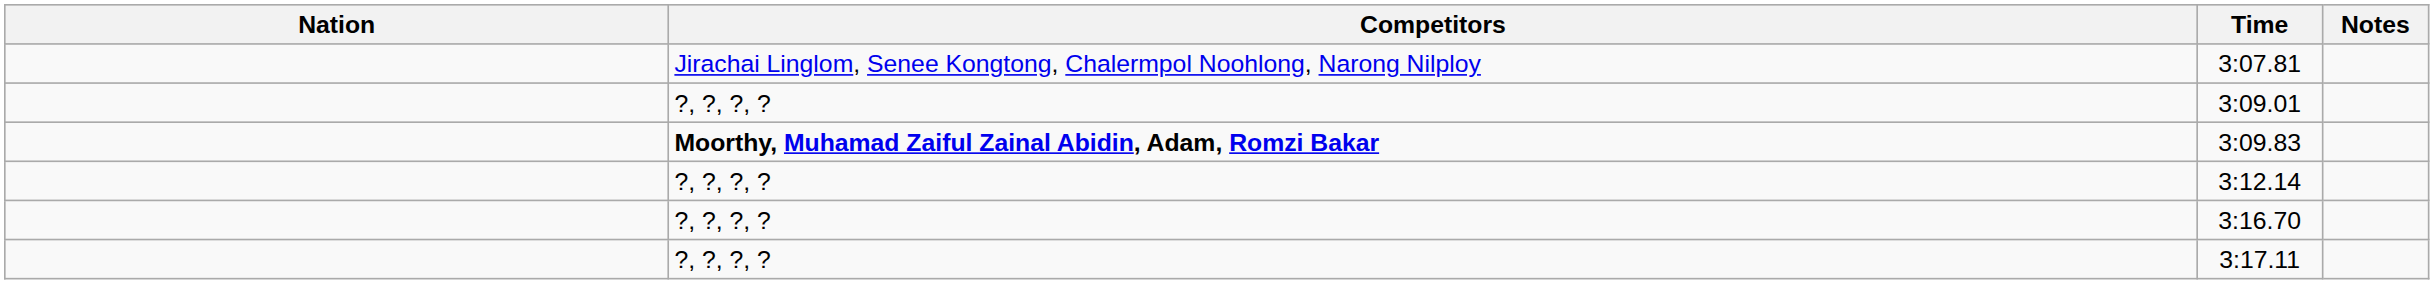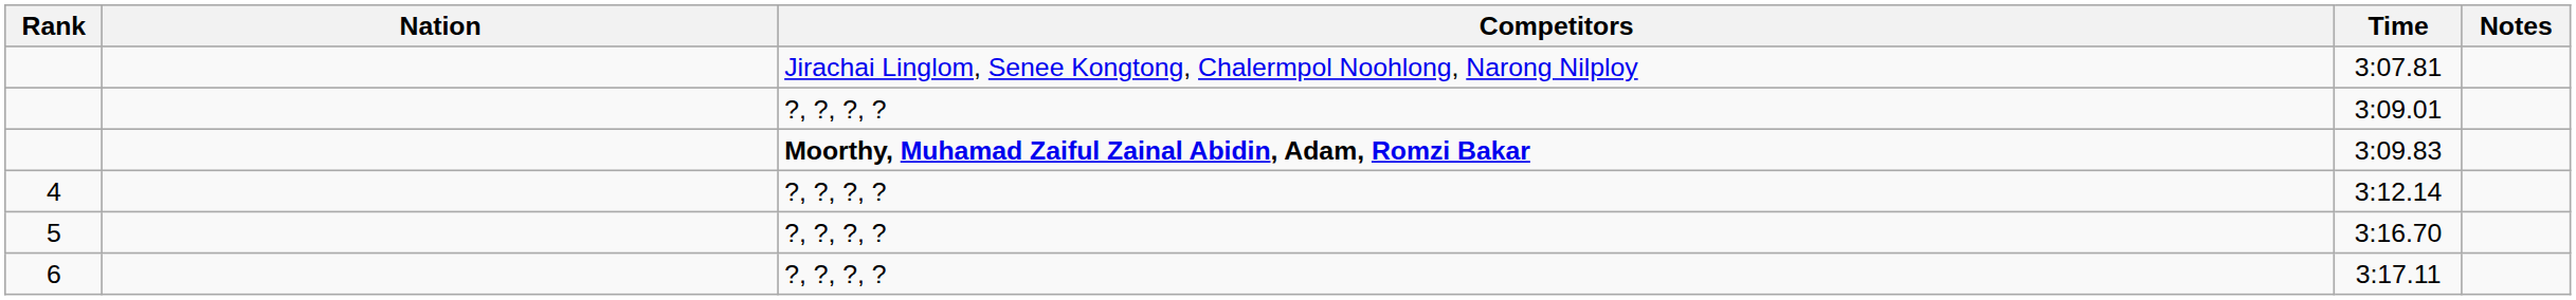 <table class="wikitable sortable"  style="width:75%; text-align:center; font-size:95%;">
 <tr>
+<th width=15>Rank</th>
 <th width=300>Nation</th>
 <th width=700>Competitors</th>
 <th width=15>Time</th>
 <th width=15>Notes</th>
 </tr>
 <tr>
+<td></td>
 <td align=left></td>
 <td align=left><a href='#'>Jirachai Linglom</a>, <a href='#'>Senee Kongtong</a>, <a href='#'>Chalermpol Noohlong</a>, <a href='#'>Narong Nilploy</a></td>
 <td>3:07.81</td>
 <td></td>
 </tr>
 <tr>
+<td></td>
 <td align=left></td>
 <td align=left>?, ?, ?, ?</td>
 <td>3:09.01</td>
 <td></td>
 </tr>
 <tr>
+<td></td>
 <td align=left></td>
 <td align=left><strong>Moorthy, <a href='#'>Muhamad Zaiful Zainal Abidin</a>, Adam, <a href='#'>Romzi Bakar</a></strong></td>
 <td>3:09.83</td>
 <td></td>
 </tr>
 <tr>
+<td>4</td>
 <td align=left></td>
 <td align=left>?, ?, ?, ?</td>
 <td>3:12.14</td>
 <td></td>
 </tr>
 <tr>
+<td>5</td>
 <td align=left></td>
 <td align=left>?, ?, ?, ?</td>
 <td>3:16.70</td>
 <td></td>
 </tr>
 <tr>
+<td>6</td>
 <td align=left></td>
 <td align=left>?, ?, ?, ?</td>
 <td>3:17.11</td>
 <td></td>
 </tr>
 </table>
